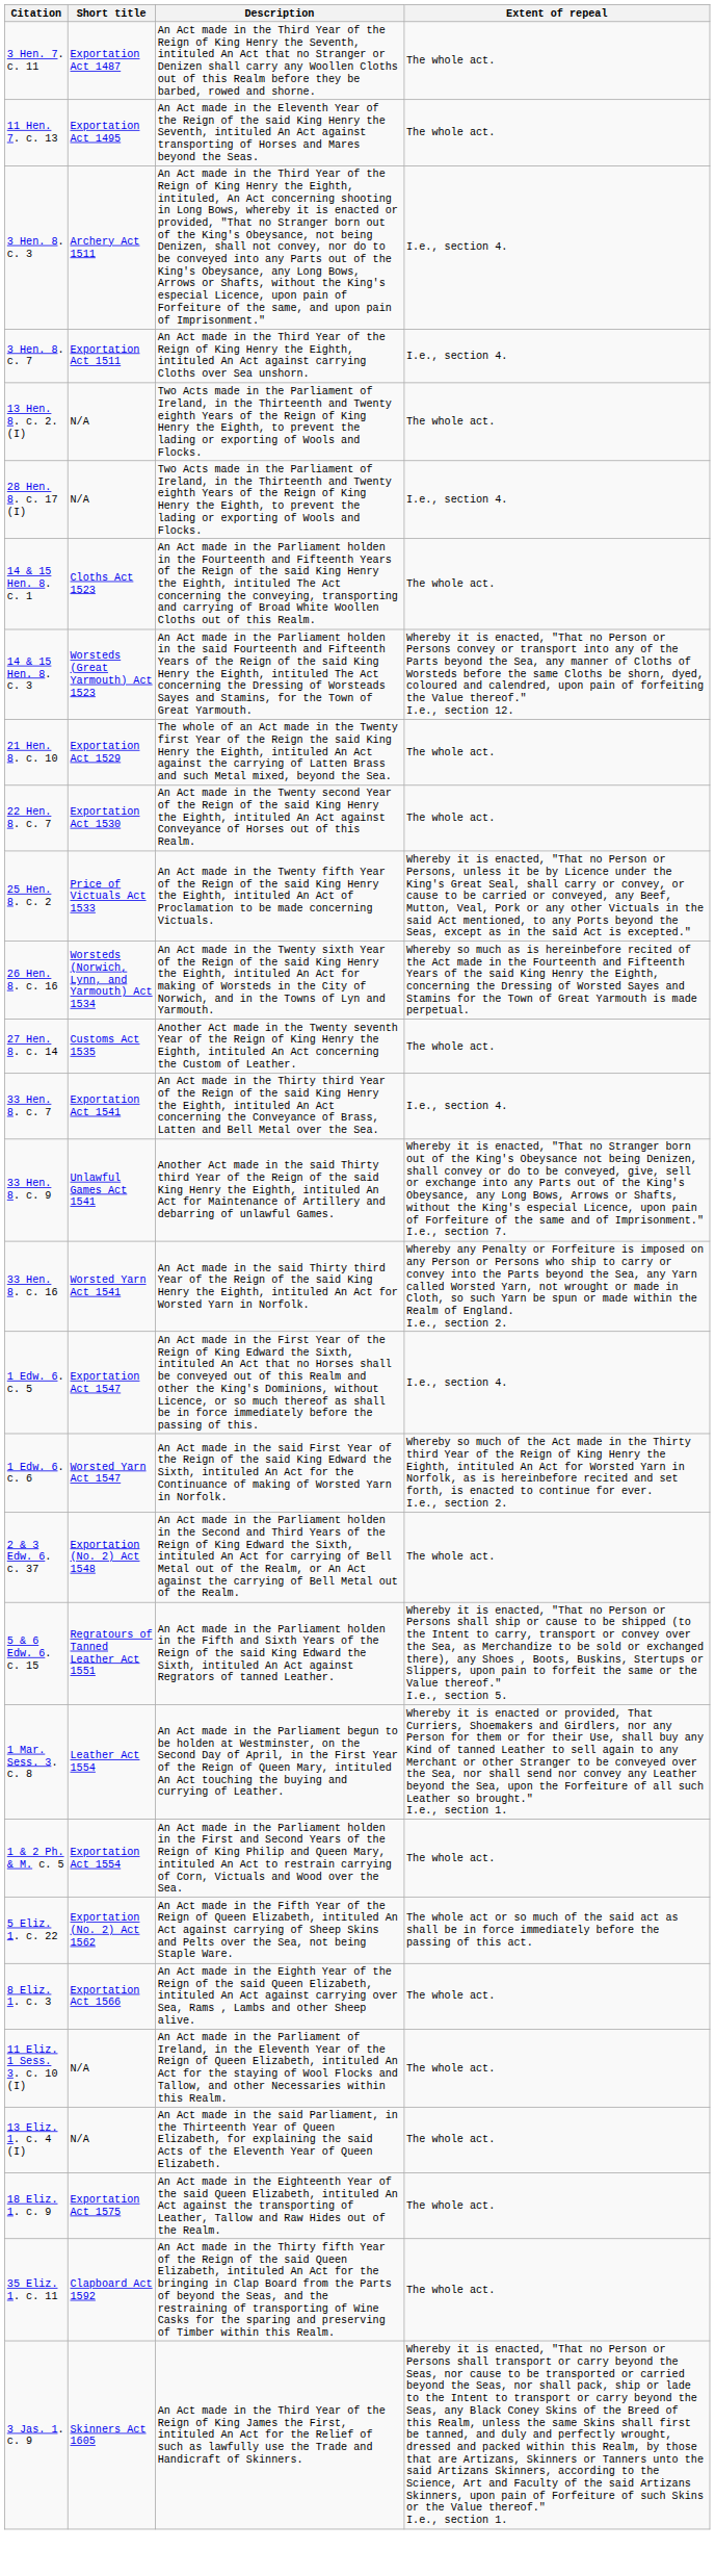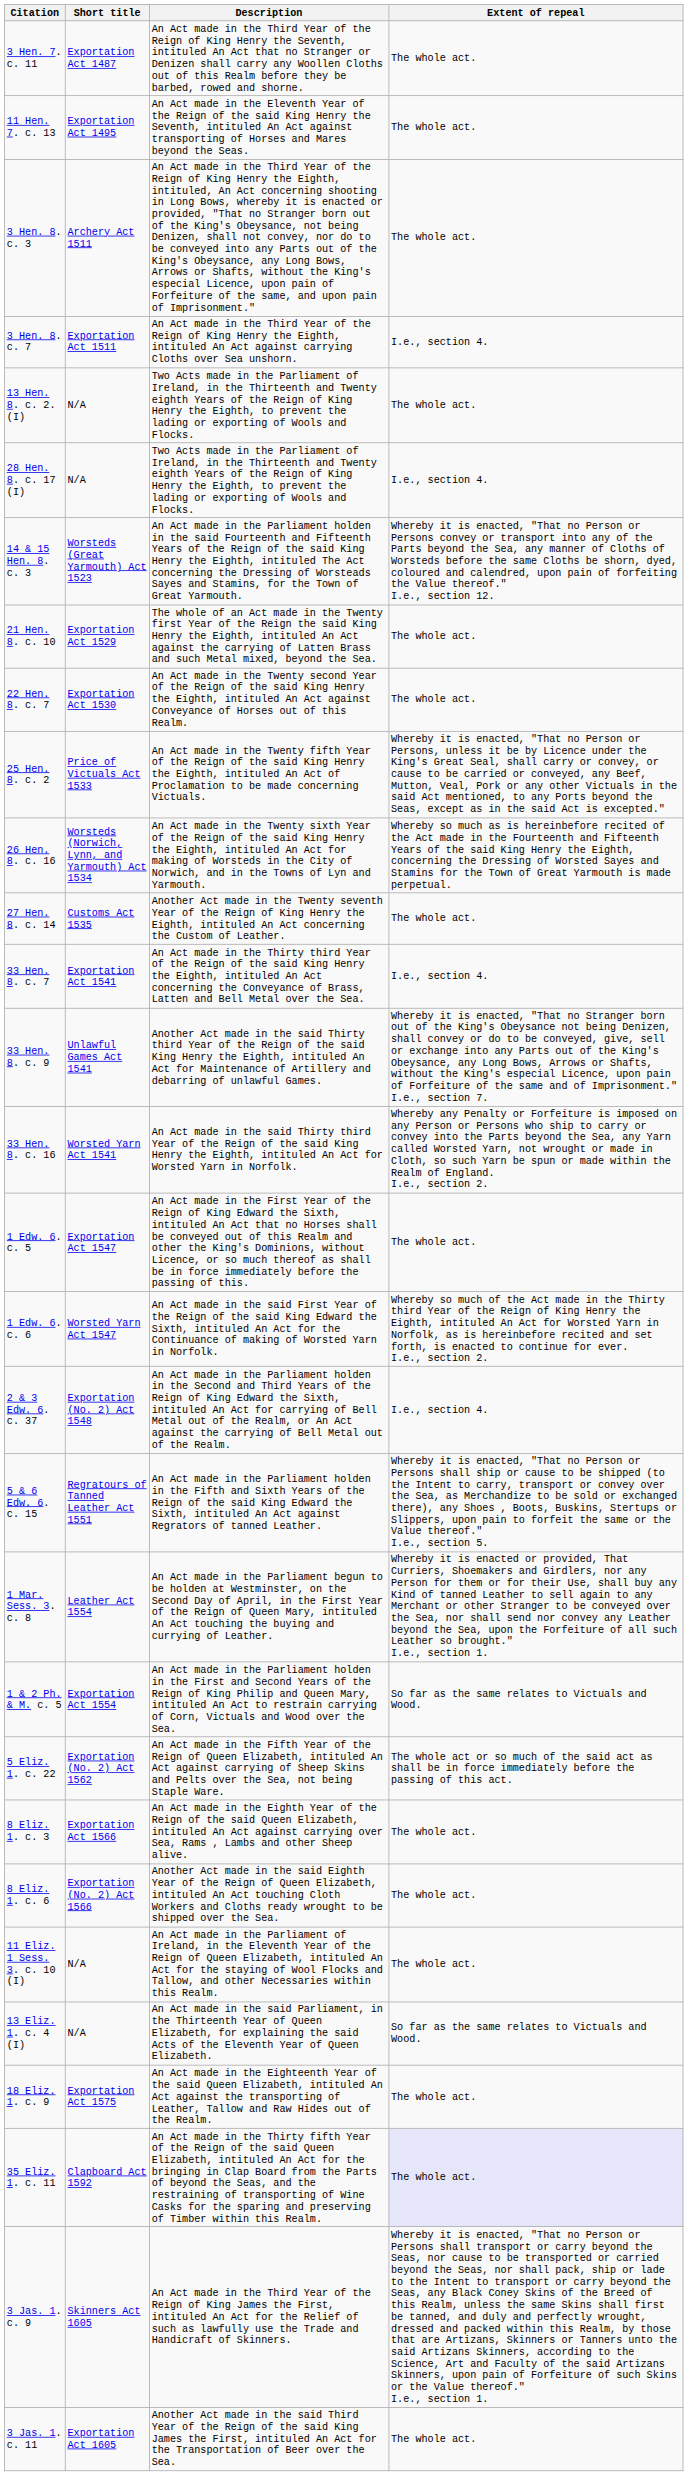 <table class="wikitable">
 <tr>
 <th>Citation</th>
 <th>Short title</th>
 <th>Description</th>
 <th>Extent of repeal</th>
 </tr>
 <tr>
 <td><a href='#'>3 Hen. 7</a>. c. 11</td>
 <td><a href='#'>Exportation Act 1487</a></td>
 <td>An Act made in the Third Year of the Reign of King Henry the Seventh, intituled An Act that no Stranger or Denizen shall carry any Woollen Cloths out of this Realm before they be barbed, rowed and shorne.</td>
 <td>The whole act.</td>
 </tr>
 <tr>
 <td><a href='#'>11 Hen. 7</a>. c. 13</td>
 <td><a href='#'>Exportation Act 1495</a></td>
 <td>An Act made in the Eleventh Year of the Reign of the said King Henry the Seventh, intituled An Act against transporting of Horses and Mares beyond the Seas.</td>
 <td>The whole act.</td>
 </tr>
 <tr>
 <td><a href='#'>3 Hen. 8</a>. c. 3</td>
 <td><a href='#'>Archery Act 1511</a></td>
 <td>An Act made in the Third Year of the Reign of King Henry the Eighth, intituled, An Act concerning shooting in Long Bows, whereby it is enacted or provided, "That no Stranger born out of the King's Obeysance, not being Denizen, shall not convey, nor do to be conveyed into any Parts out of the King's Obeysance, any Long Bows, Arrows or Shafts, without the King's especial Licence, upon pain of Forfeiture of the same, and upon pain of Imprisonment."</td>
-<td>I.e., section 4.</td>
+<td>The whole act.</td>
 </tr>
 <tr>
 <td><a href='#'>3 Hen. 8</a>. c. 7</td>
 <td><a href='#'>Exportation Act 1511</a></td>
 <td>An Act made in the Third Year of the Reign of King Henry the Eighth, intituled An Act against carrying Cloths over Sea unshorn.</td>
 <td>I.e., section 4.</td>
 </tr>
 <tr>
 <td><a href='#'>13 Hen. 8</a>. c. 2. (I)</td>
 <td>N/A</td>
 <td>Two Acts made in the Parliament of Ireland, in the Thirteenth and Twenty eighth Years of the Reign of King Henry  the Eighth, to prevent the lading or exporting of Wools and Flocks.</td>
 <td>The whole act.</td>
 </tr>
 <tr>
 <td><a href='#'>28 Hen. 8</a>. c. 17 (I)</td>
 <td>N/A</td>
 <td>Two Acts made in the Parliament of Ireland, in the Thirteenth and Twenty eighth Years of the Reign of King Henry  the Eighth, to prevent the lading or exporting of Wools and Flocks.</td>
 <td>I.e., section 4.</td>
-</tr>
-<tr>
-<td><a href='#'>14 & 15 Hen. 8</a>. c. 1</td>
-<td><a href='#'>Cloths Act 1523</a></td>
-<td>An Act made in the Parliament holden in the Fourteenth and Fifteenth Years of the Reign of the said King Henry the Eighth, intituled The Act concerning the conveying, transporting and carrying of Broad White Woollen Cloths out of this Realm.</td>
-<td>The whole act.</td>
 </tr>
 <tr>
 <td><a href='#'>14 & 15 Hen. 8</a>. c. 3</td>
 <td><a href='#'>Worsteds (Great Yarmouth) Act 1523</a></td>
 <td>An Act made in the Parliament holden in the said Fourteenth and Fifteenth Years of the Reign of the said King Henry the Eighth, intituled The Act concerning the Dressing of Worsteads Sayes and Stamins, for the Town of Great Yarmouth.</td>
 <td>Whereby it is enacted, "That no Person or Persons convey or transport into any of the Parts beyond the Sea, any manner of Cloths of Worsteds before the same Cloths be shorn, dyed, coloured and calendred, upon pain of forfeiting the Value thereof."<br>I.e., section 12.</td>
 </tr>
 <tr>
 <td><a href='#'>21 Hen. 8</a>. c. 10</td>
 <td><a href='#'>Exportation Act 1529</a></td>
 <td>The whole of an Act made in the Twenty first Year of the Reign the said King Henry the Eighth, intituled An Act against the carrying of Latten Brass and such Metal mixed, beyond the Sea.</td>
 <td>The whole act.</td>
 </tr>
 <tr>
 <td><a href='#'>22 Hen. 8</a>. c. 7</td>
 <td><a href='#'>Exportation Act 1530</a></td>
 <td>An Act made in the Twenty second Year of the Reign of the said King Henry the Eighth, intituled An Act against Conveyance of Horses out of this Realm.</td>
 <td>The whole act.</td>
 </tr>
 <tr>
 <td><a href='#'>25 Hen. 8</a>. c. 2</td>
 <td><a href='#'>Price of Victuals Act 1533</a></td>
 <td>An Act made in the Twenty fifth Year of the Reign of the said King Henry the Eighth, intituled An Act of Proclamation to be made concerning Victuals.</td>
 <td>Whereby it is enacted, "That no Person or Persons, unless it be by Licence under the King's Great Seal, shall carry or convey, or cause to be carried or conveyed, any Beef, Mutton, Veal, Pork or any other Victuals in the said Act mentioned, to any Ports beyond the Seas, except as in the said Act is excepted."</td>
 </tr>
 <tr>
 <td><a href='#'>26 Hen. 8</a>. c. 16</td>
 <td><a href='#'>Worsteds (Norwich, Lynn, and Yarmouth) Act 1534</a></td>
 <td>An Act made in the Twenty sixth Year of the Reign of the said King Henry the Eighth, intituled An Act for making of Worsteds in the City of Norwich, and in the Towns of Lyn and Yarmouth.</td>
 <td>Whereby so much as is hereinbefore recited of the Act made in the Fourteenth and Fifteenth Years of the said King Henry the Eighth, concerning the Dressing of Worsted Sayes and Stamins for the Town of Great Yarmouth is made perpetual.</td>
 </tr>
 <tr>
 <td><a href='#'>27 Hen. 8</a>. c. 14</td>
 <td><a href='#'>Customs Act 1535</a></td>
 <td>Another Act made in the Twenty seventh Year of the Reign of King Henry the Eighth, intituled An Act concerning the Custom of Leather.</td>
 <td>The whole act.</td>
 </tr>
 <tr>
 <td><a href='#'>33 Hen. 8</a>. c. 7</td>
 <td><a href='#'>Exportation Act 1541</a></td>
 <td>An Act made in the Thirty third Year of the Reign of the said King Henry the Eighth, intituled An Act concerning the Conveyance of Brass, Latten and Bell Metal over the Sea.</td>
 <td>I.e., section 4.</td>
 </tr>
 <tr>
 <td><a href='#'>33 Hen. 8</a>. c. 9</td>
 <td><a href='#'>Unlawful Games Act 1541</a></td>
 <td>Another Act made in the said Thirty third Year of the Reign of the said King Henry the Eighth, intituled An Act for Maintenance of Artillery and debarring of unlawful Games.</td>
 <td>Whereby it is enacted, "That no Stranger born out of the King's Obeysance not being Denizen, shall convey or do to be conveyed, give, sell or exchange into any Parts out of the King's Obeysance, any Long Bows, Arrows or Shafts, without the King's especial Licence, upon pain of Forfeiture of the same and of Imprisonment."<br>I.e., section 7.</td>
 </tr>
 <tr>
 <td><a href='#'>33 Hen. 8</a>. c. 16</td>
 <td><a href='#'>Worsted Yarn Act 1541</a></td>
 <td>An Act made in the said Thirty third Year of the Reign of the said King Henry the Eighth, intituled An Act for Worsted Yarn in Norfolk.</td>
 <td>Whereby any Penalty or Forfeiture is imposed on any Person or Persons who ship to carry or convey into the Parts beyond the Sea, any Yarn called Worsted Yarn, not wrought or made in Cloth, so such Yarn be spun or made within the Realm of England.<br>I.e., section 2.</td>
 </tr>
 <tr>
 <td><a href='#'>1 Edw. 6</a>. c. 5</td>
 <td><a href='#'>Exportation Act 1547</a></td>
 <td>An Act made in the First Year of the Reign of King Edward the Sixth, intituled An Act that no Horses shall be conveyed out of this Realm and other the King's Dominions, without Licence, or so much thereof as shall be in force immediately before the passing of this.</td>
-<td>I.e., section 4.</td>
+<td>The whole act.</td>
 </tr>
 <tr>
 <td><a href='#'>1 Edw. 6</a>. c. 6</td>
 <td><a href='#'>Worsted Yarn Act 1547</a></td>
 <td>An Act made in the said First Year of the Reign of the said King Edward the Sixth, intituled An Act for the Continuance of making of Worsted Yarn in Norfolk.</td>
 <td>Whereby so much of the Act made in the Thirty third Year of the Reign of King Henry the Eighth, intituled An Act for Worsted Yarn in Norfolk, as is hereinbefore recited and set forth, is enacted to continue for ever.<br>I.e., section 2.</td>
 </tr>
 <tr>
 <td><a href='#'>2 & 3 Edw. 6</a>. c. 37</td>
 <td><a href='#'>Exportation (No. 2) Act 1548</a></td>
 <td>An Act made in the Parliament holden in the Second and Third Years of the Reign of King Edward the Sixth, intituled An Act for carrying of Bell Metal out of the Realm, or An Act against the carrying of Bell Metal out of the Realm.</td>
-<td>The whole act.</td>
+<td>I.e., section 4.</td>
 </tr>
 <tr>
 <td><a href='#'>5 & 6 Edw. 6</a>. c. 15</td>
 <td><a href='#'>Regratours of Tanned Leather Act 1551</a></td>
 <td>An Act made in the Parliament holden in the Fifth and Sixth Years of the Reign of the said King Edward the Sixth, intituled An Act against Regrators of tanned Leather.</td>
 <td>Whereby it is enacted, "That no Person or Persons shall ship or cause to be shipped (to the Intent to carry, transport or convey over the Sea, as Merchandize to be sold or exchanged there), any Shoes , Boots, Buskins, Stertups or Slippers, upon pain to forfeit the same or the Value thereof."<br>I.e., section 5.</td>
 </tr>
 <tr>
 <td><a href='#'>1 Mar. Sess. 3</a>. c. 8</td>
 <td><a href='#'>Leather Act 1554</a></td>
 <td>An Act made in the Parliament begun to be holden at Westminster, on the Second Day of April, in the First Year of the Reign of Queen Mary, intituled An Act touching the buying and currying of Leather.</td>
 <td>Whereby it is enacted or provided, That Curriers, Shoemakers and Girdlers, nor any Person for them or for their Use, shall buy any Kind of tanned Leather to sell again to any Merchant or other Stranger to be conveyed over the Sea, nor shall send nor convey any Leather beyond the Sea, upon the Forfeiture of all such Leather so brought."<br>I.e., section 1.</td>
 </tr>
 <tr>
 <td><a href='#'>1 & 2 Ph. & M.</a> c. 5</td>
 <td><a href='#'>Exportation Act 1554</a></td>
 <td>An Act made in the Parliament holden in the First and Second Years of the Reign of King Philip and Queen Mary, intituled An Act to restrain carrying of Corn, Victuals and Wood over the Sea.</td>
-<td>The whole act.</td>
+<td>So far as the same relates to Victuals and Wood.</td>
 </tr>
 <tr>
 <td><a href='#'>5 Eliz. 1</a>. c. 22</td>
 <td><a href='#'>Exportation (No. 2) Act 1562</a></td>
 <td>An Act made in the Fifth Year of the Reign of Queen Elizabeth, intituled An Act against carrying of Sheep Skins and Pelts over the Sea, not being Staple Ware.</td>
 <td>The whole act or so much of the said act as shall be in force immediately before the passing of this act.</td>
 </tr>
 <tr>
 <td><a href='#'>8 Eliz. 1</a>. c. 3</td>
 <td><a href='#'>Exportation Act 1566</a></td>
 <td>An Act made in the Eighth Year of the Reign of the said Queen Elizabeth, intituled An Act against carrying over Sea, Rams , Lambs and other Sheep alive.</td>
 <td>The whole act.</td>
 </tr>
 <tr>
+<td><a href='#'>8 Eliz. 1</a>. c. 6</td>
+<td><a href='#'>Exportation (No. 2) Act 1566</a></td>
+<td>Another Act made in the said Eighth Year of the Reign of Queen Elizabeth, intituled An Act touching Cloth Workers and Cloths ready wrought to be shipped over the Sea.</td>
+<td>The whole act.</td>
+</tr>
+<tr>
 <td><a href='#'>11 Eliz. 1 Sess. 3</a>. c. 10 (I)</td>
 <td>N/A</td>
 <td>An Act made in the Parliament of Ireland, in the Eleventh Year of the Reign of Queen Elizabeth, intituled An Act for the staying of Wool Flocks and Tallow, and other Necessaries within this Realm.</td>
 <td>The whole act.</td>
 </tr>
 <tr>
 <td><a href='#'>13 Eliz. 1</a>. c. 4 (I)</td>
 <td>N/A</td>
 <td>An Act made in the said Parliament, in the Thirteenth Year of Queen Elizabeth, for explaining the said Acts of the Eleventh Year of Queen Elizabeth.</td>
-<td>The whole act.</td>
+<td>So far as the same relates to Victuals and Wood.</td>
 </tr>
 <tr>
 <td><a href='#'>18 Eliz. 1</a>. c. 9</td>
 <td><a href='#'>Exportation Act 1575</a></td>
 <td>An Act made in the Eighteenth Year of the said Queen Elizabeth, intituled An Act against the transporting of Leather, Tallow and Raw Hides out of the Realm.</td>
 <td>The whole act.</td>
 </tr>
 <tr>
 <td><a href='#'>35 Eliz. 1</a>. c. 11</td>
 <td><a href='#'>Clapboard Act 1592</a></td>
 <td>An Act made in the Thirty fifth Year of the Reign of the said Queen Elizabeth, intituled An Act for the bringing in Clap Board from the Parts of beyond the Seas, and the restraining of transporting of Wine Casks for the sparing and preserving of Timber within this Realm.</td>
-<td>The whole act.</td>
+<td style="background: lavender;">The whole act.</td>
 </tr>
 <tr>
 <td><a href='#'>3 Jas. 1</a>. c. 9</td>
 <td><a href='#'>Skinners Act 1605</a></td>
 <td>An Act made in the Third Year of the Reign of King James the First, intituled An Act for the Relief of such as lawfully use the Trade and Handicraft of Skinners.</td>
 <td>Whereby it is enacted, "That no Person or Persons shall transport or carry beyond the Seas, nor cause to be transported or carried beyond the Seas, nor shall pack, ship or lade to the Intent to transport or carry beyond the Seas, any Black Coney Skins of the Breed of this Realm, unless the same Skins shall first be tanned, and duly and perfectly wrought, dressed and packed within this Realm, by those that are Artizans, Skinners or Tanners unto the said Artizans Skinners, according to the Science, Art and Faculty of the said Artizans Skinners, upon pain of Forfeiture of such Skins or the Value thereof."<br>I.e., section 1.</td>
 </tr>
+<tr>
+<td><a href='#'>3 Jas. 1</a>. c. 11</td>
+<td><a href='#'>Exportation Act 1605</a></td>
+<td>Another Act made in the said Third Year of the Reign of the said King James the First, intituled An Act for the Transportation of Beer over the Sea.</td>
+<td>The whole act.</td>
+</tr>
 </table>
